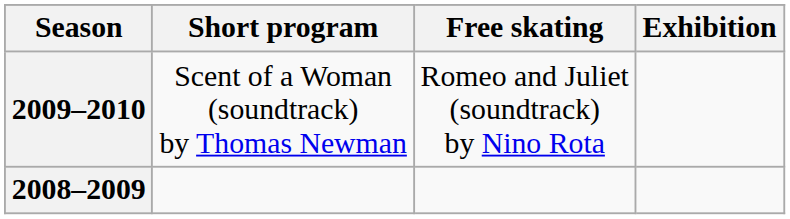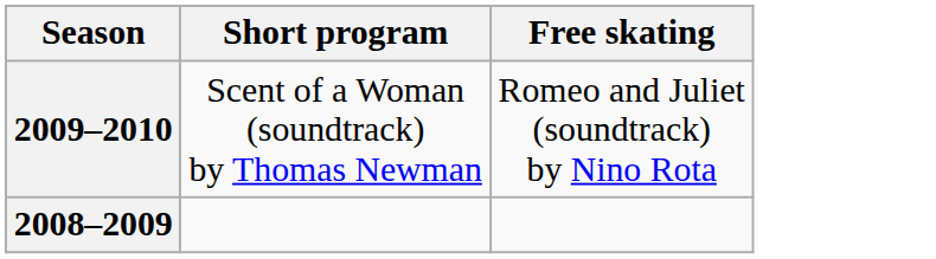 <table class="wikitable" style="text-align:center">
 <tr>
 <th>Season</th>
 <th>Short program</th>
 <th>Free skating</th>
-<th>Exhibition</th>
 </tr>
 <tr>
 <th>2009–2010</th>
 <td>Scent of a Woman <br> (soundtrack) <br> by <a href='#'>Thomas Newman</a></td>
 <td>Romeo and Juliet <br> (soundtrack) <br> by <a href='#'>Nino Rota</a></td>
-<td></td>
 </tr>
 <tr>
 <th>2008–2009</th>
 <td></td>
 <td></td>
-<td></td>
 </tr>
 </table>
